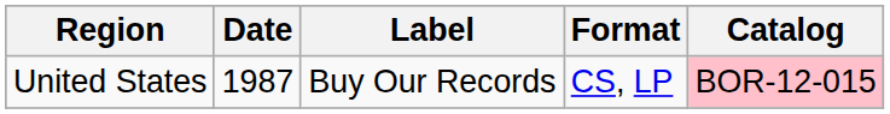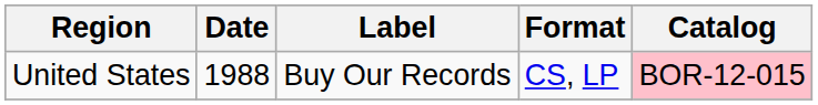 <table class="wikitable">
 <tr>
 <th>Region</th>
 <th>Date</th>
 <th>Label</th>
 <th>Format</th>
 <th>Catalog</th>
 </tr>
 <tr>
 <td>United States</td>
-<td>1987</td>
+<td>1988</td>
 <td>Buy Our Records</td>
 <td><a href='#'>CS</a>, <a href='#'>LP</a></td>
 <td style="background: pink;">BOR-12-015</td>
 </tr>
 </table>
